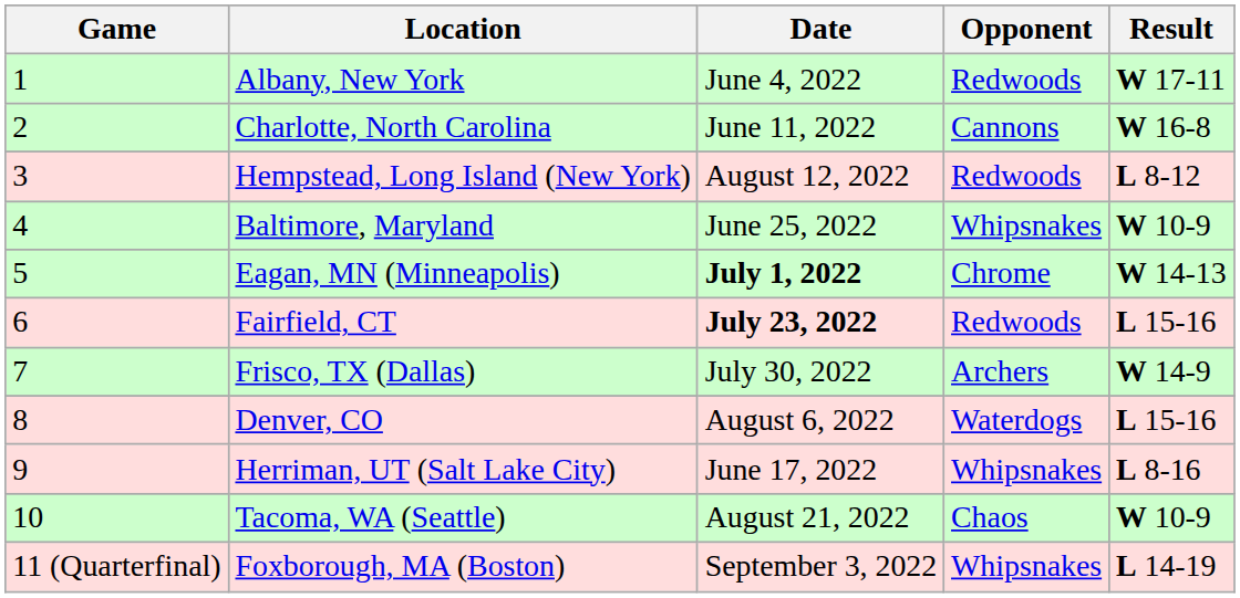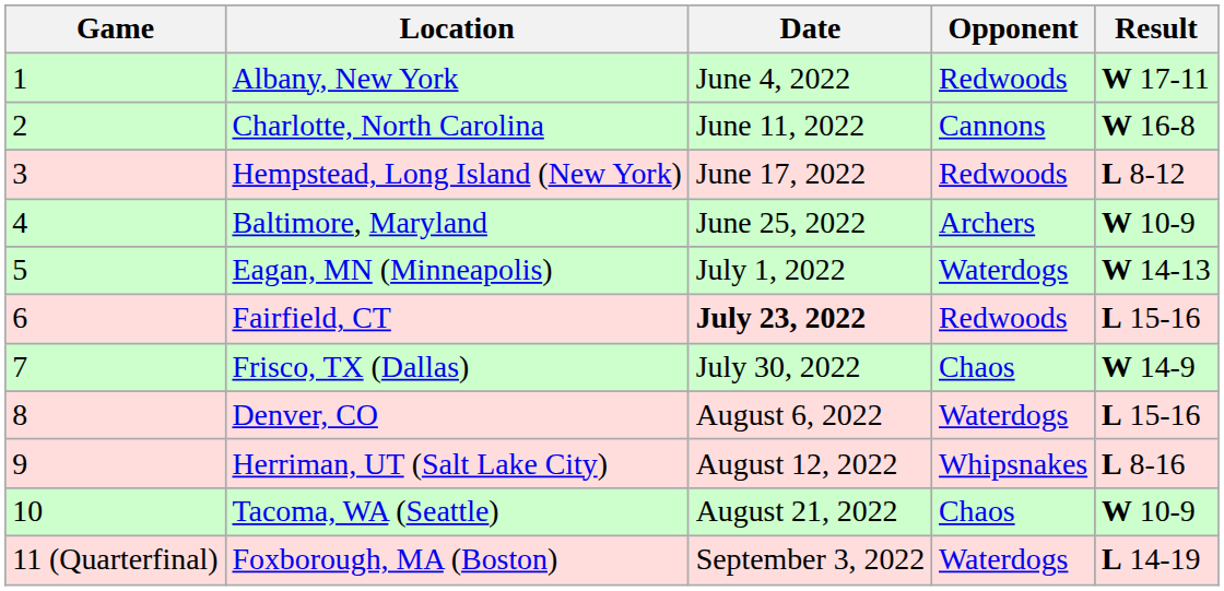 <table class="wikitable">
 <tr>
 <th>Game</th>
 <th>Location</th>
 <th>Date</th>
 <th>Opponent</th>
 <th>Result</th>
 </tr>
 <tr bgcolor="#CCFFCC">
 <td>1</td>
 <td><a href='#'>Albany, New York</a></td>
 <td>June 4, 2022</td>
 <td><a href='#'>Redwoods</a></td>
 <td><strong>W</strong> 17-11</td>
 </tr>
 <tr bgcolor="#CCFFCC">
 <td>2</td>
 <td><a href='#'>Charlotte, North Carolina</a></td>
 <td>June 11, 2022</td>
 <td><a href='#'>Cannons</a></td>
 <td><strong>W</strong> 16-8</td>
 </tr>
 <tr bgcolor="#FFDDDD">
 <td>3</td>
 <td><a href='#'>Hempstead, Long Island</a> (<a href='#'>New York</a>)</td>
-<td>August 12, 2022</td>
+<td>June 17, 2022</td>
 <td><a href='#'>Redwoods</a></td>
 <td><strong>L</strong> 8-12</td>
 </tr>
 <tr bgcolor="#CCFFCC">
 <td>4</td>
 <td><a href='#'>Baltimore</a>, <a href='#'>Maryland</a></td>
 <td>June 25, 2022</td>
-<td><a href='#'>Whipsnakes</a></td>
+<td><a href='#'>Archers</a></td>
 <td><strong>W</strong> 10-9</td>
 </tr>
 <tr bgcolor="#CCFFCC">
 <td>5</td>
 <td><a href='#'>Eagan, MN</a> (<a href='#'>Minneapolis</a>)</td>
-<td><strong>July 1, 2022</strong></td>
-<td><a href='#'>Chrome</a></td>
+<td>July 1, 2022</td>
+<td><a href='#'>Waterdogs</a></td>
 <td><strong>W</strong> 14-13</td>
 </tr>
 <tr bgcolor="#FFDDDD">
 <td>6</td>
 <td><a href='#'>Fairfield, CT</a></td>
 <td><strong>July 23, 2022</strong></td>
 <td><a href='#'>Redwoods</a></td>
 <td><strong>L</strong> 15-16</td>
 </tr>
 <tr bgcolor="#CCFFCC">
 <td>7</td>
 <td><a href='#'>Frisco, TX</a> (<a href='#'>Dallas</a>)</td>
 <td>July 30, 2022</td>
-<td><a href='#'>Archers</a></td>
+<td><a href='#'>Chaos</a></td>
 <td><strong>W</strong> 14-9</td>
 </tr>
 <tr bgcolor="#FFDDDD">
 <td>8</td>
 <td><a href='#'>Denver, CO</a></td>
 <td>August 6, 2022</td>
 <td><a href='#'>Waterdogs</a></td>
 <td><strong>L</strong> 15-16</td>
 </tr>
 <tr bgcolor="#FFDDDD">
 <td>9</td>
 <td><a href='#'>Herriman, UT</a> (<a href='#'>Salt Lake City</a>)</td>
-<td>June 17, 2022</td>
+<td>August 12, 2022</td>
 <td><a href='#'>Whipsnakes</a></td>
 <td><strong>L</strong> 8-16</td>
 </tr>
 <tr bgcolor="#CCFFCC">
 <td>10</td>
 <td><a href='#'>Tacoma, WA</a> (<a href='#'>Seattle</a>)</td>
 <td>August 21, 2022</td>
 <td><a href='#'>Chaos</a></td>
 <td><strong>W</strong> 10-9</td>
 </tr>
 <tr bgcolor="#FFDDDD">
 <td>11 (Quarterfinal)</td>
 <td><a href='#'>Foxborough, MA</a> (<a href='#'>Boston</a>)</td>
 <td>September 3, 2022</td>
-<td><a href='#'>Whipsnakes</a></td>
+<td><a href='#'>Waterdogs</a></td>
 <td><strong>L</strong> 14-19</td>
 </tr>
 </table>
